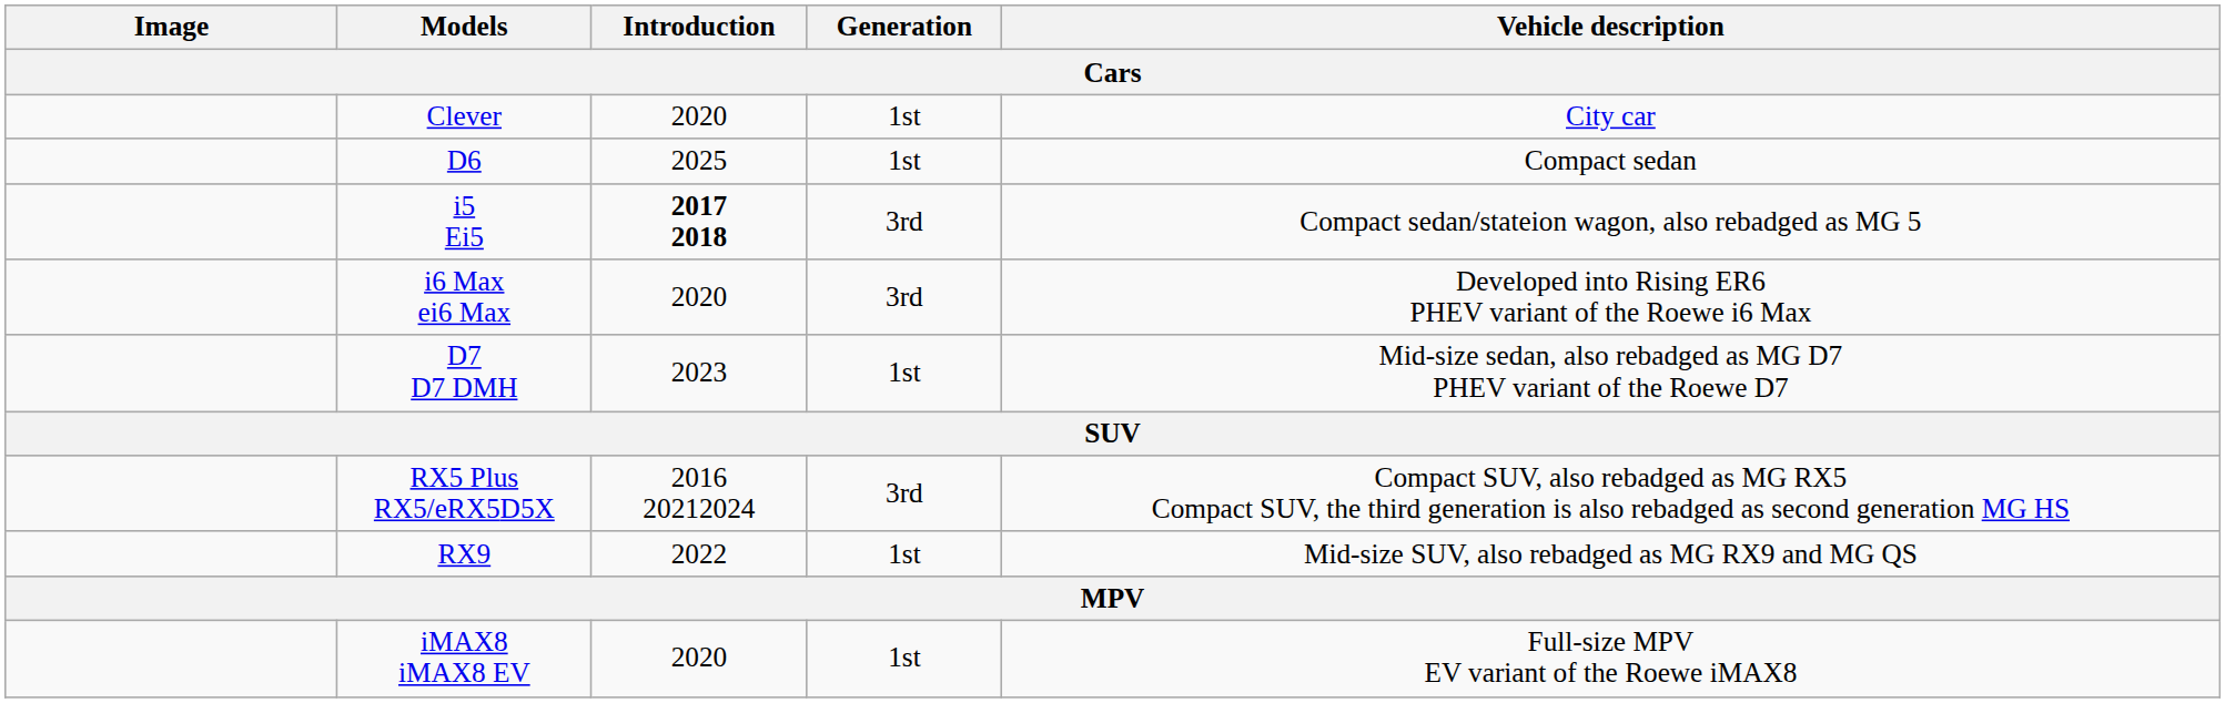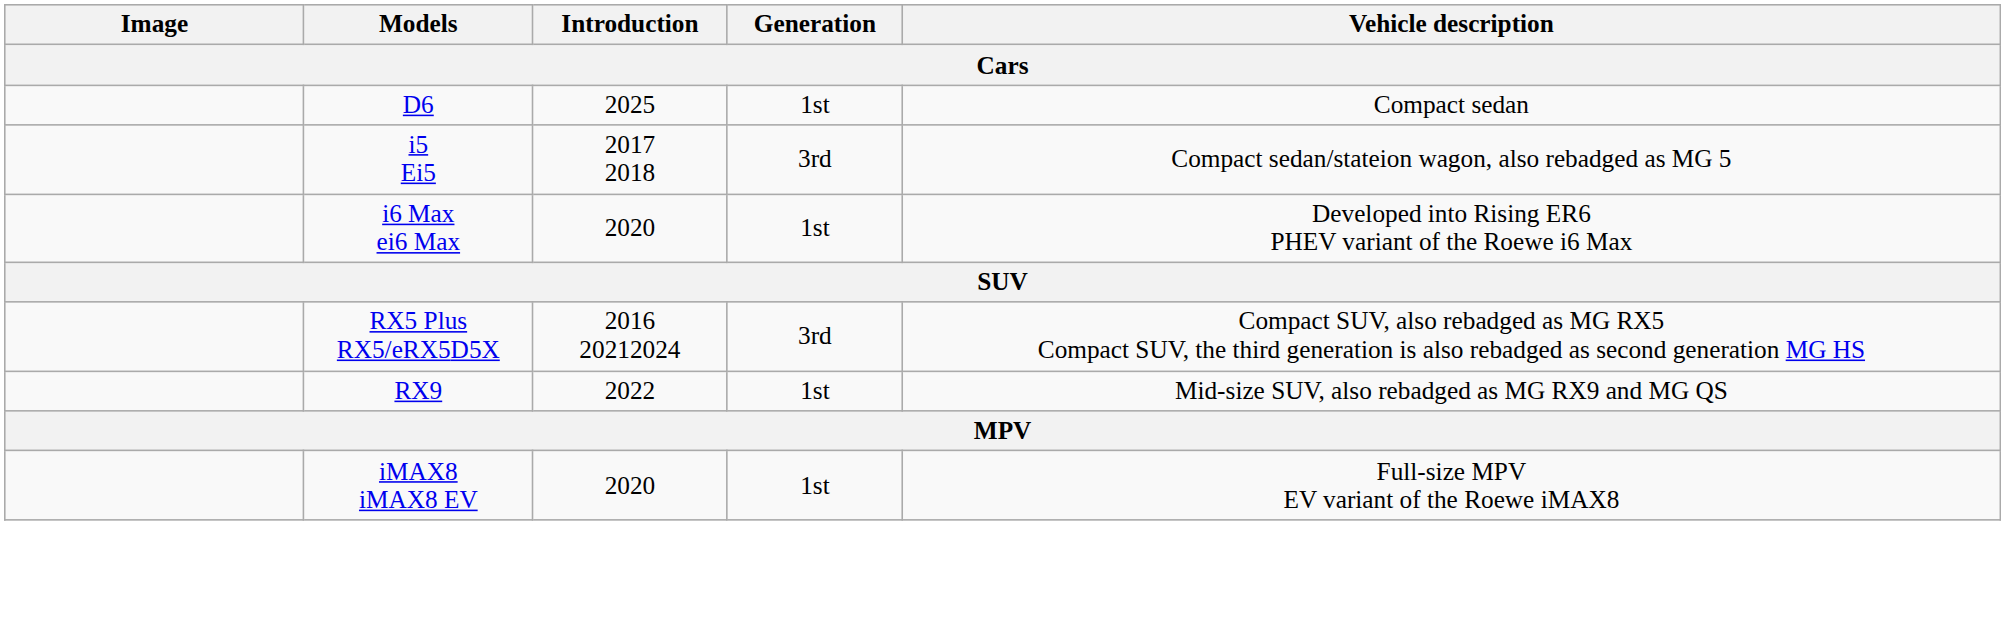 <table class="wikitable sortable" style="text-align: center; width: 100%">
 <tr>
 <th class="unsortable" width="15%">Image</th>
 <th>Models</th>
 <th>Introduction</th>
 <th class="unsortable">Generation</th>
 <th>Vehicle description</th>
 </tr>
 <tr>
 <th colspan="5">Cars</th>
 </tr>
 <tr>
 <td></td>
-<td><a href='#'>Clever</a></td>
-<td>2020</td>
-<td>1st</td>
-<td><a href='#'>City car</a></td>
-</tr>
-<tr>
-<td></td>
 <td><a href='#'>D6</a></td>
 <td>2025</td>
 <td>1st</td>
 <td>Compact sedan</td>
 </tr>
 <tr>
 <td><br></td>
 <td><a href='#'>i5</a><br><a href='#'>Ei5</a></td>
-<td><strong>2017<br>2018</strong></td>
+<td>2017<br>2018</td>
 <td>3rd</td>
 <td>Compact sedan/stateion wagon, also rebadged as MG 5</td>
 </tr>
 <tr>
 <td><br></td>
 <td><a href='#'>i6 Max</a><br><a href='#'>ei6 Max</a></td>
 <td>2020</td>
-<td>3rd</td>
+<td>1st</td>
 <td>Developed into Rising ER6<br>PHEV variant of the Roewe i6 Max</td>
-</tr>
-<tr>
-<td><br></td>
-<td><a href='#'>D7</a><br><a href='#'>D7 DMH</a></td>
-<td>2023</td>
-<td>1st</td>
-<td>Mid-size sedan, also rebadged as MG D7<br>PHEV variant of the Roewe D7</td>
 </tr>
 <tr>
 <th colspan="5">SUV</th>
 </tr>
 <tr>
 <td><br></td>
 <td><a href='#'>RX5 Plus</a><br><a href='#'>RX5/eRX5</a><a href='#'>D5X</a></td>
 <td>2016<br>20212024</td>
 <td>3rd</td>
 <td>Compact SUV, also rebadged as MG RX5<br>Compact SUV, the third generation is also rebadged as second generation <a href='#'>MG HS</a></td>
 </tr>
 <tr>
 <td></td>
 <td><a href='#'>RX9</a></td>
 <td>2022</td>
 <td>1st</td>
 <td>Mid-size SUV, also rebadged as MG RX9 and MG QS</td>
 </tr>
 <tr>
 <th colspan="5">MPV</th>
 </tr>
 <tr>
 <td><br></td>
 <td><a href='#'>iMAX8</a><br><a href='#'>iMAX8 EV</a></td>
 <td>2020</td>
 <td>1st</td>
 <td>Full-size MPV<br>EV variant of the Roewe iMAX8</td>
 </tr>
 </table>
